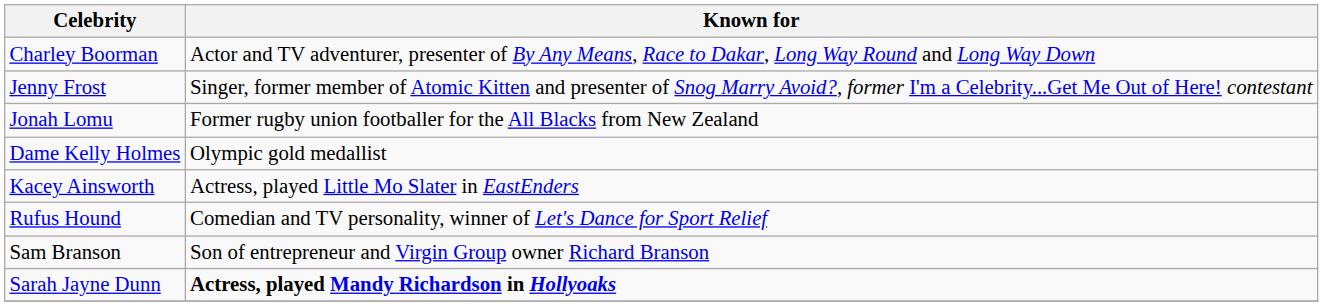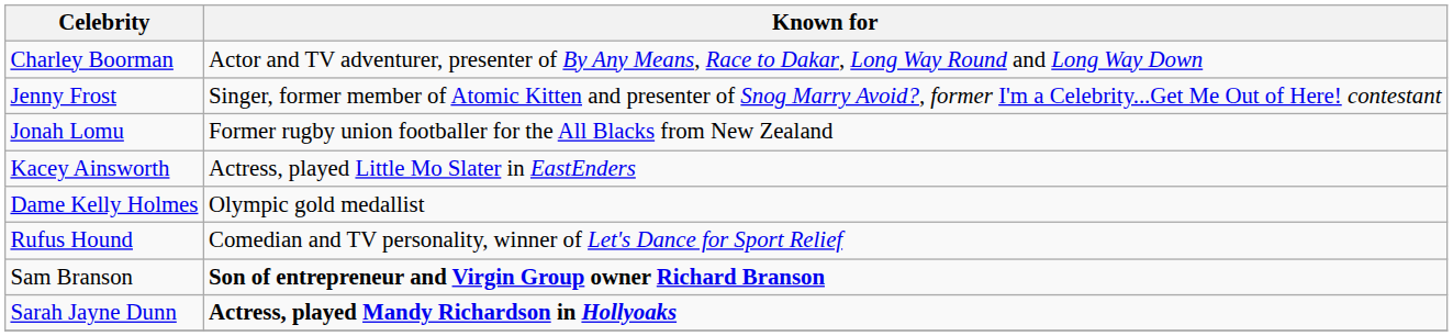 <table class=wikitable>
 <tr>
 <th scope="col">Celebrity</th>
 <th scope="col">Known for</th>
 </tr>
 <tr>
 <td><a href='#'>Charley Boorman</a></td>
 <td>Actor and TV adventurer, presenter of <em><a href='#'>By Any Means</a></em>, <em><a href='#'>Race to Dakar</a></em>, <em><a href='#'>Long Way Round</a></em> and <em><a href='#'>Long Way Down</a></em></td>
 </tr>
 <tr>
 <td><a href='#'>Jenny Frost</a></td>
 <td>Singer, former member of <a href='#'>Atomic Kitten</a> and presenter of <em><a href='#'>Snog Marry Avoid?</a>, former </em><a href='#'>I'm a Celebrity...Get Me Out of Here!</a><em> contestant</em></td>
 </tr>
 <tr>
 <td><a href='#'>Jonah Lomu</a></td>
 <td>Former rugby union footballer for the <a href='#'>All Blacks</a> from New Zealand</td>
 </tr>
 <tr>
+<td><a href='#'>Kacey Ainsworth</a></td>
+<td>Actress, played <a href='#'>Little Mo Slater</a> in <em><a href='#'>EastEnders</a></em></td>
+</tr>
+<tr>
 <td><a href='#'>Dame Kelly Holmes</a></td>
 <td>Olympic gold medallist</td>
-</tr>
-<tr>
-<td><a href='#'>Kacey Ainsworth</a></td>
-<td>Actress, played <a href='#'>Little Mo Slater</a> in <em><a href='#'>EastEnders</a></em></td>
 </tr>
 <tr>
 <td><a href='#'>Rufus Hound</a></td>
 <td>Comedian and TV personality, winner of <em><a href='#'>Let's Dance for Sport Relief</a></em></td>
 </tr>
 <tr>
 <td>Sam Branson</td>
-<td>Son of entrepreneur and <a href='#'>Virgin Group</a> owner <a href='#'>Richard Branson</a></td>
+<td><strong>Son of entrepreneur and <a href='#'>Virgin Group</a> owner <a href='#'>Richard Branson</a></strong></td>
 </tr>
 <tr>
 <td><a href='#'>Sarah Jayne Dunn</a></td>
 <td><strong>Actress, played <a href='#'>Mandy Richardson</a> in <em><a href='#'>Hollyoaks</a></em></strong></td>
 </tr>
 <tr>
 </tr>
 </table>
